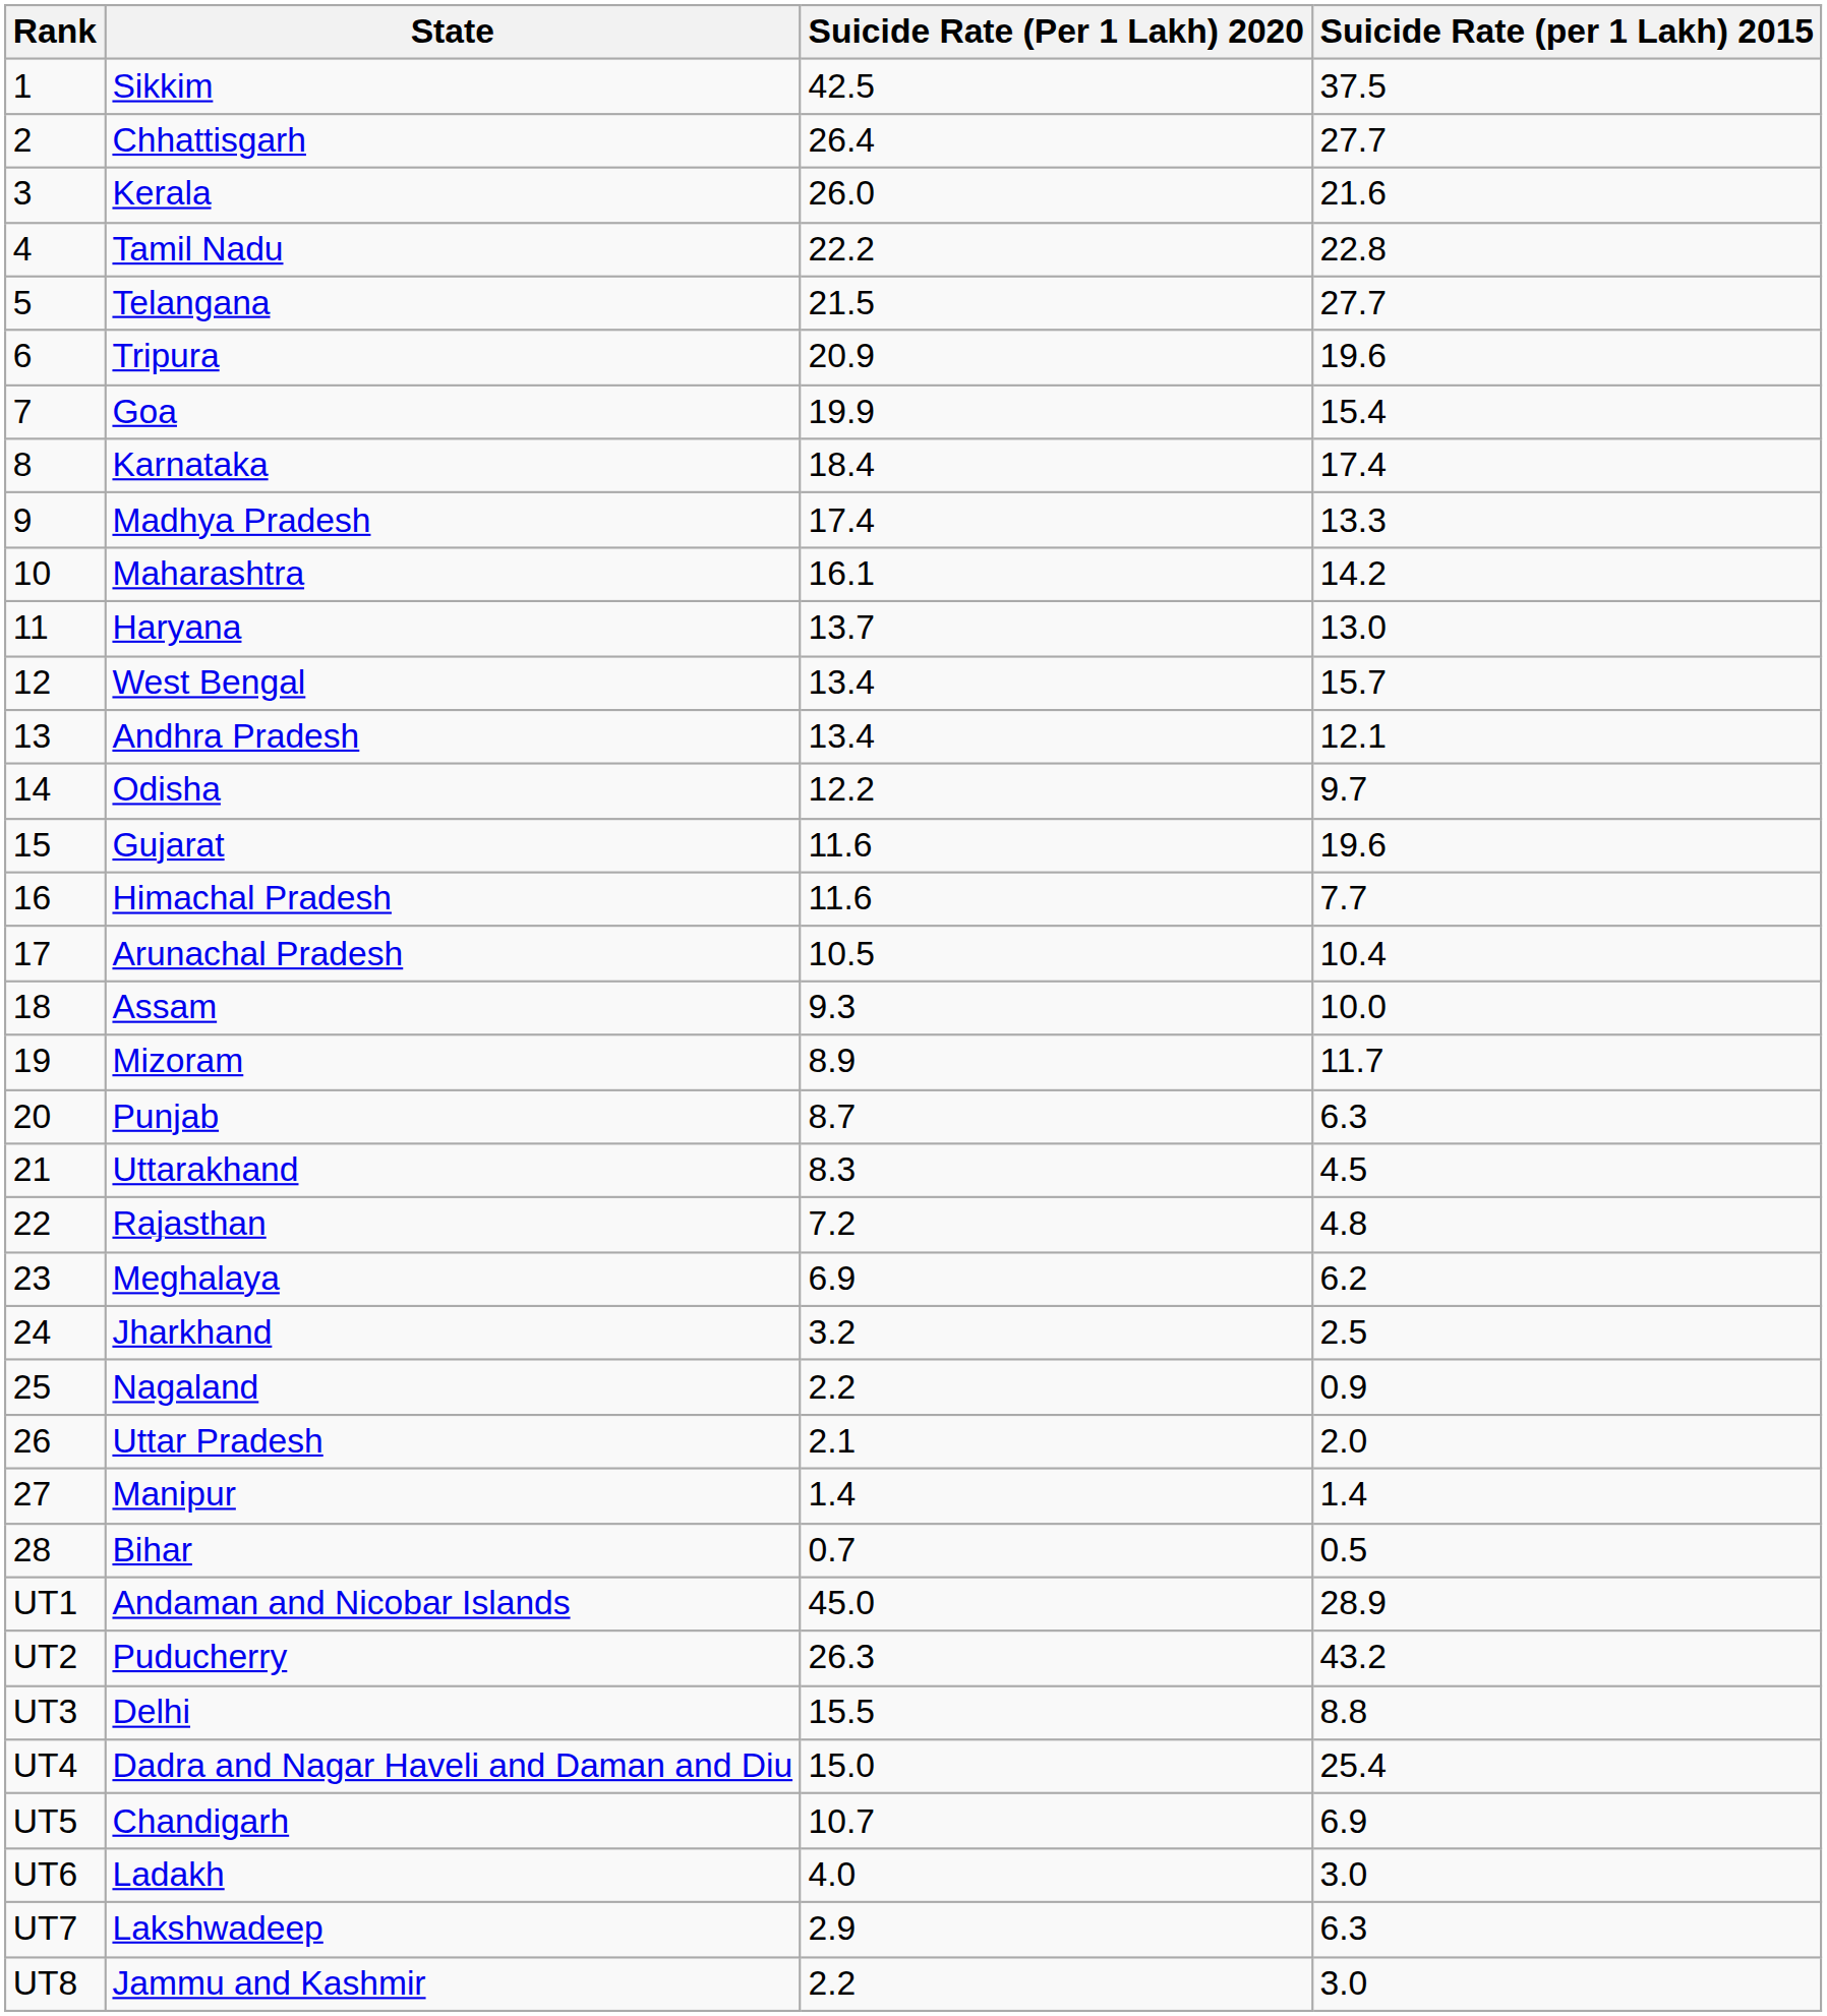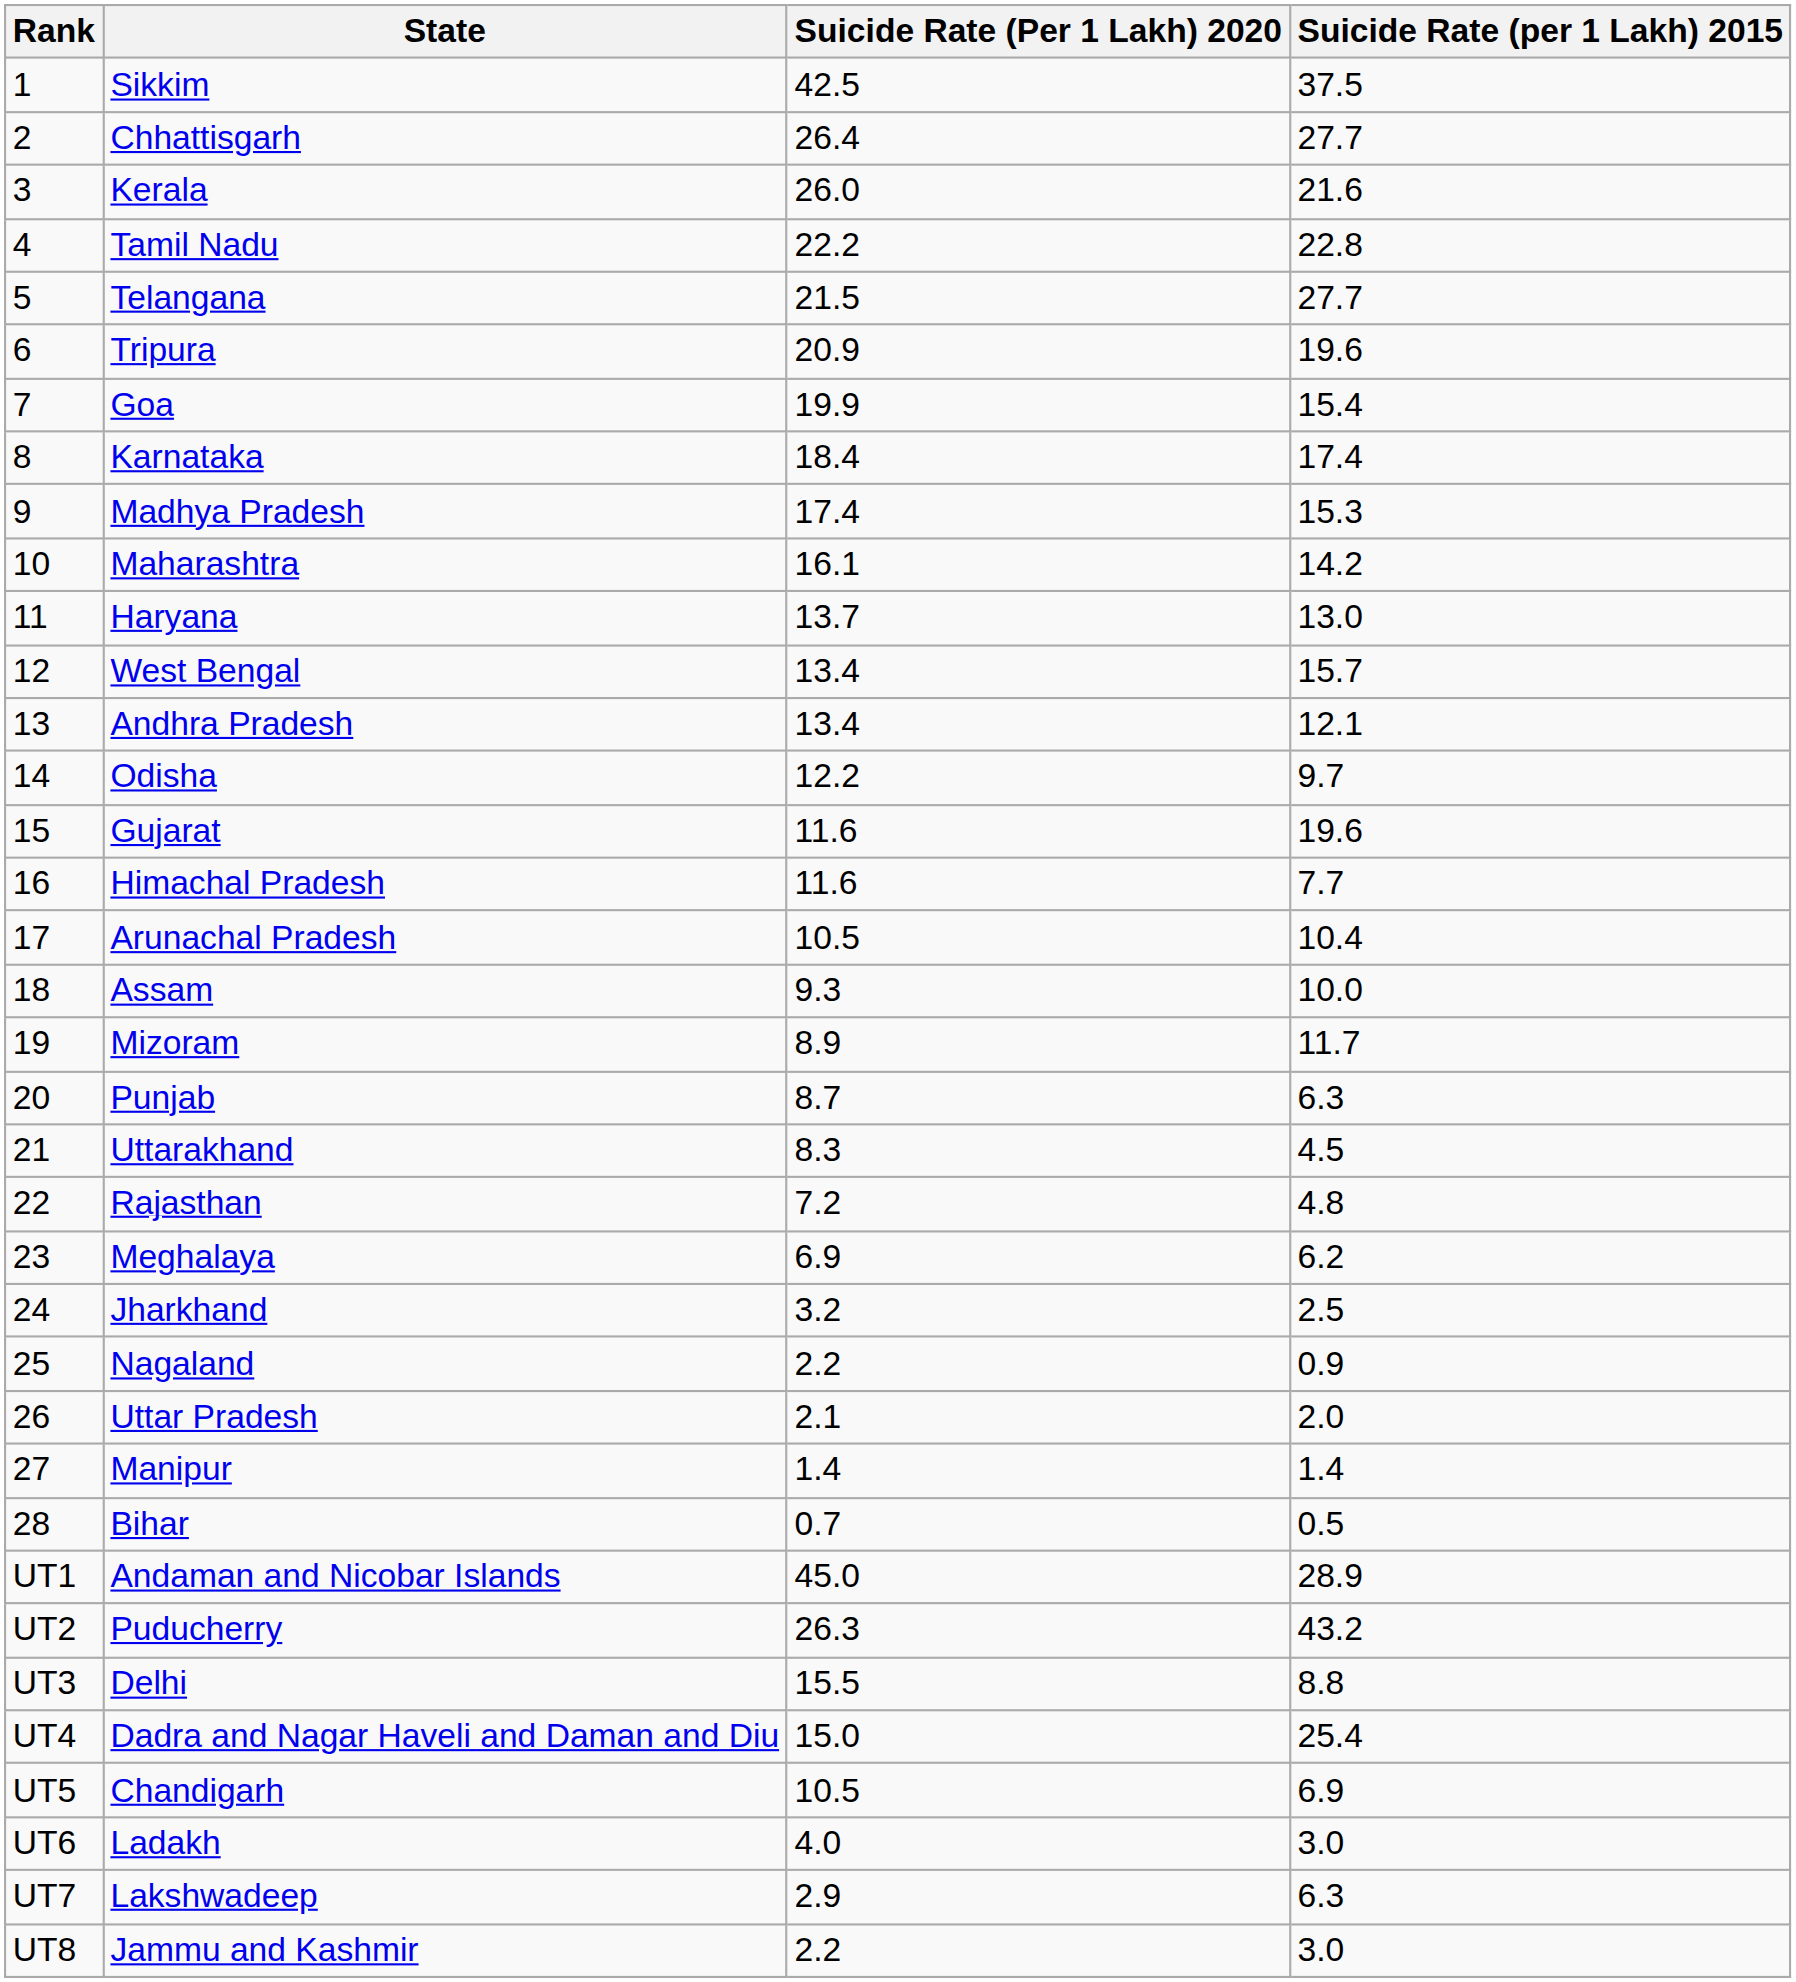 <table class="wikitable sortable">
 <tr>
 <th>Rank</th>
 <th>State</th>
 <th>Suicide Rate (Per 1 Lakh) 2020</th>
 <th>Suicide Rate (per 1 Lakh) 2015</th>
 </tr>
 <tr>
 <td>1</td>
 <td><a href='#'>Sikkim</a></td>
 <td>42.5</td>
 <td>37.5</td>
 </tr>
 <tr>
 <td>2</td>
 <td><a href='#'>Chhattisgarh</a></td>
 <td>26.4</td>
 <td>27.7</td>
 </tr>
 <tr>
 <td>3</td>
 <td><a href='#'>Kerala</a></td>
 <td>26.0</td>
 <td>21.6</td>
 </tr>
 <tr>
 <td>4</td>
 <td><a href='#'>Tamil Nadu</a></td>
 <td>22.2</td>
 <td>22.8</td>
 </tr>
 <tr>
 <td>5</td>
 <td><a href='#'>Telangana</a></td>
 <td>21.5</td>
 <td>27.7</td>
 </tr>
 <tr>
 <td>6</td>
 <td><a href='#'>Tripura</a></td>
 <td>20.9</td>
 <td>19.6</td>
 </tr>
 <tr>
 <td>7</td>
 <td><a href='#'>Goa</a></td>
 <td>19.9</td>
 <td>15.4</td>
 </tr>
 <tr>
 <td>8</td>
 <td><a href='#'>Karnataka</a></td>
 <td>18.4</td>
 <td>17.4</td>
 </tr>
 <tr>
 <td>9</td>
 <td><a href='#'>Madhya Pradesh</a></td>
 <td>17.4</td>
-<td>13.3</td>
+<td>15.3</td>
 </tr>
 <tr>
 <td>10</td>
 <td><a href='#'>Maharashtra</a></td>
 <td>16.1</td>
 <td>14.2</td>
 </tr>
 <tr>
 <td>11</td>
 <td><a href='#'>Haryana</a></td>
 <td>13.7</td>
 <td>13.0</td>
 </tr>
 <tr>
 <td>12</td>
 <td><a href='#'>West Bengal</a></td>
 <td>13.4</td>
 <td>15.7</td>
 </tr>
 <tr>
 <td>13</td>
 <td><a href='#'>Andhra Pradesh</a></td>
 <td>13.4</td>
 <td>12.1</td>
 </tr>
 <tr>
 <td>14</td>
 <td><a href='#'>Odisha</a></td>
 <td>12.2</td>
 <td>9.7</td>
 </tr>
 <tr>
 <td>15</td>
 <td><a href='#'>Gujarat</a></td>
 <td>11.6</td>
 <td>19.6</td>
 </tr>
 <tr>
 <td>16</td>
 <td><a href='#'>Himachal Pradesh</a></td>
 <td>11.6</td>
 <td>7.7</td>
 </tr>
 <tr>
 <td>17</td>
 <td><a href='#'>Arunachal Pradesh</a></td>
 <td>10.5</td>
 <td>10.4</td>
 </tr>
 <tr>
 <td>18</td>
 <td><a href='#'>Assam</a></td>
 <td>9.3</td>
 <td>10.0</td>
 </tr>
 <tr>
 <td>19</td>
 <td><a href='#'>Mizoram</a></td>
 <td>8.9</td>
 <td>11.7</td>
 </tr>
 <tr>
 <td>20</td>
 <td><a href='#'>Punjab</a></td>
 <td>8.7</td>
 <td>6.3</td>
 </tr>
 <tr>
 <td>21</td>
 <td><a href='#'>Uttarakhand</a></td>
 <td>8.3</td>
 <td>4.5</td>
 </tr>
 <tr>
 <td>22</td>
 <td><a href='#'>Rajasthan</a></td>
 <td>7.2</td>
 <td>4.8</td>
 </tr>
 <tr>
 <td>23</td>
 <td><a href='#'>Meghalaya</a></td>
 <td>6.9</td>
 <td>6.2</td>
 </tr>
 <tr>
 <td>24</td>
 <td><a href='#'>Jharkhand</a></td>
 <td>3.2</td>
 <td>2.5</td>
 </tr>
 <tr>
 <td>25</td>
 <td><a href='#'>Nagaland</a></td>
 <td>2.2</td>
 <td>0.9</td>
 </tr>
 <tr>
 <td>26</td>
 <td><a href='#'>Uttar Pradesh</a></td>
 <td>2.1</td>
 <td>2.0</td>
 </tr>
 <tr>
 <td>27</td>
 <td><a href='#'>Manipur</a></td>
 <td>1.4</td>
 <td>1.4</td>
 </tr>
 <tr>
 <td>28</td>
 <td><a href='#'>Bihar</a></td>
 <td>0.7</td>
 <td>0.5</td>
 </tr>
 <tr>
 <td>UT1</td>
 <td><a href='#'>Andaman and Nicobar Islands</a></td>
 <td>45.0</td>
 <td>28.9</td>
 </tr>
 <tr>
 <td>UT2</td>
 <td><a href='#'>Puducherry</a></td>
 <td>26.3</td>
 <td>43.2</td>
 </tr>
 <tr>
 <td>UT3</td>
 <td><a href='#'>Delhi</a></td>
 <td>15.5</td>
 <td>8.8</td>
 </tr>
 <tr>
 <td>UT4</td>
 <td><a href='#'>Dadra and Nagar Haveli and Daman and Diu</a></td>
 <td>15.0</td>
 <td>25.4</td>
 </tr>
 <tr>
 <td>UT5</td>
 <td><a href='#'>Chandigarh</a></td>
-<td>10.7</td>
+<td>10.5</td>
 <td>6.9</td>
 </tr>
 <tr>
 <td>UT6</td>
 <td><a href='#'>Ladakh</a></td>
 <td>4.0</td>
 <td>3.0</td>
 </tr>
 <tr>
 <td>UT7</td>
 <td><a href='#'>Lakshwadeep</a></td>
 <td>2.9</td>
 <td>6.3</td>
 </tr>
 <tr>
 <td>UT8</td>
 <td><a href='#'>Jammu and Kashmir</a></td>
 <td>2.2</td>
 <td>3.0</td>
 </tr>
 </table>
